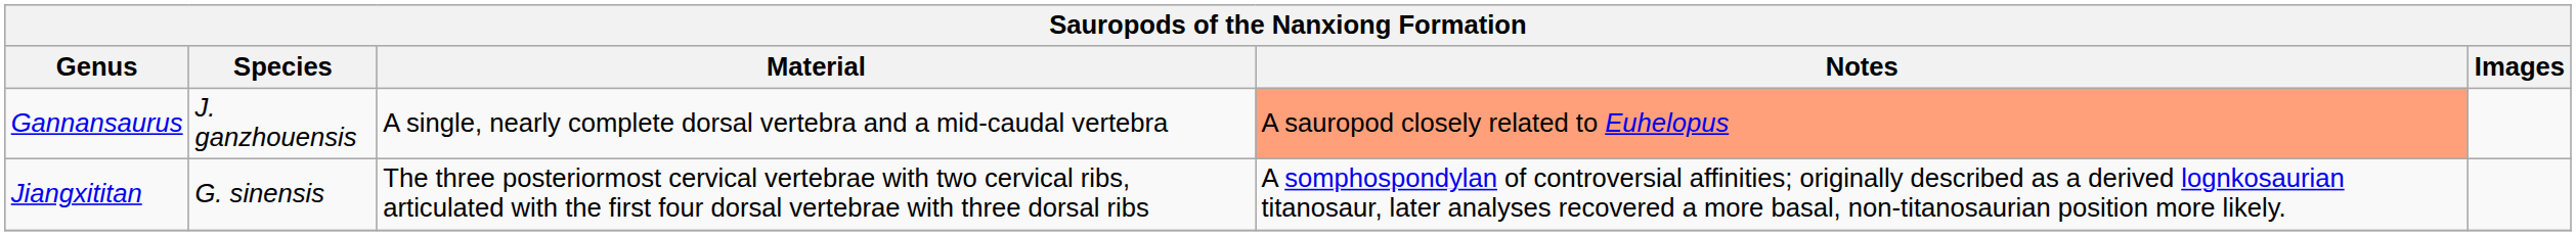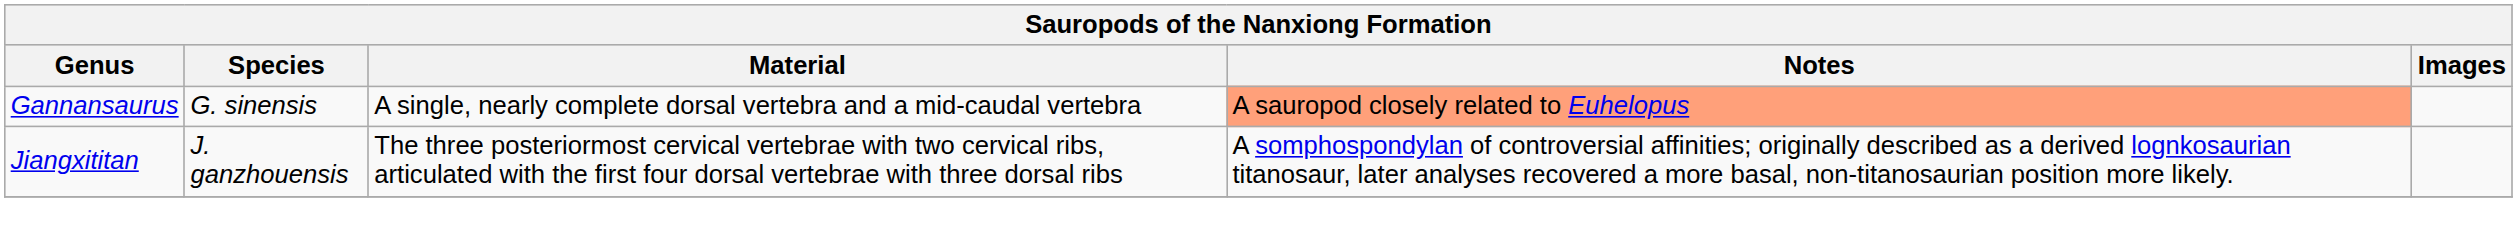 <table class="wikitable" align="center">
 <tr>
 <th colspan="7" style="text-align:center;"><strong>Sauropods</strong> of the Nanxiong Formation</th>
 </tr>
 <tr>
 <th>Genus</th>
 <th>Species</th>
 <th>Material</th>
 <th>Notes</th>
 <th>Images</th>
 </tr>
 <tr>
 <td><em><a href='#'>Gannansaurus</a></em></td>
-<td><em>J. ganzhouensis</em></td>
+<td><em>G. sinensis</em></td>
 <td>A single, nearly complete dorsal vertebra and a mid-caudal vertebra</td>
 <td style="background: lightsalmon;">A sauropod closely related to <em><a href='#'>Euhelopus</a></em></td>
 <td><br></td>
 </tr>
 <tr>
 <td><em><a href='#'>Jiangxititan</a></em></td>
-<td><em>G. sinensis</em></td>
+<td><em>J. ganzhouensis</em></td>
 <td>The three posteriormost cervical vertebrae with two cervical ribs, articulated with the first four dorsal vertebrae with three dorsal ribs</td>
 <td>A <a href='#'>somphospondylan</a> of controversial affinities; originally described as a derived <a href='#'>lognkosaurian</a> titanosaur, later analyses recovered a more basal, non-titanosaurian position more likely.</td>
 <td></td>
 </tr>
 <tr>
 </tr>
 </table>
